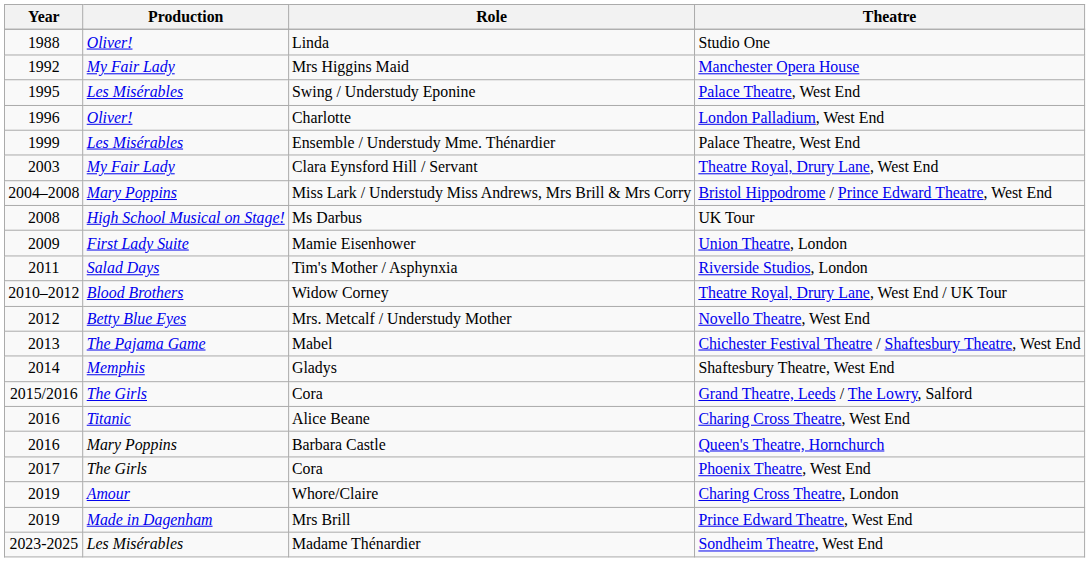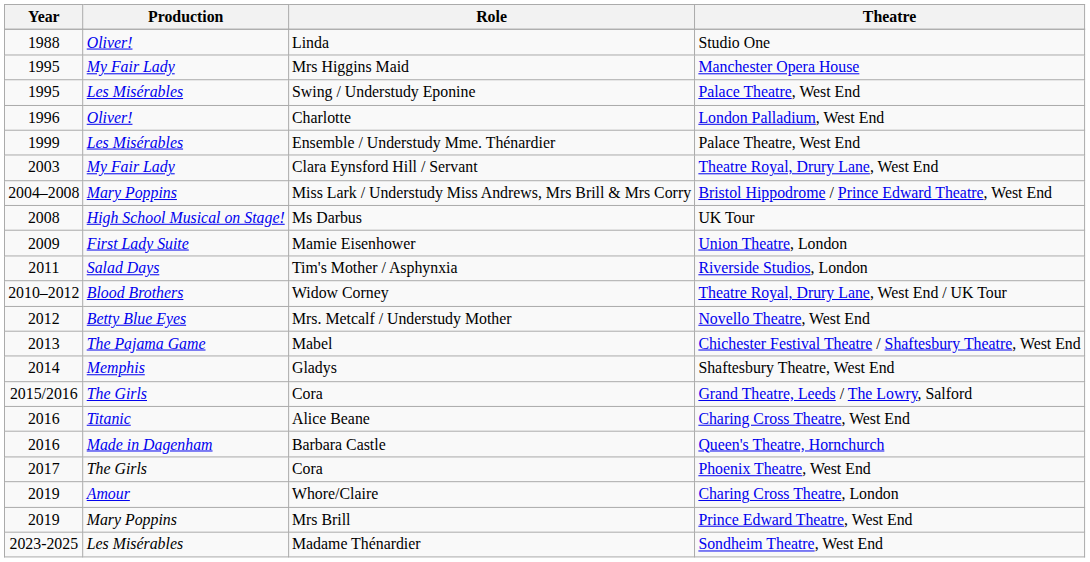 <table class=wikitable>
 <tr>
 <th>Year</th>
 <th>Production</th>
 <th>Role</th>
 <th>Theatre</th>
 </tr>
 <tr>
 </tr>
 <tr>
 <td style="text-align:center;">1988</td>
 <td><em><a href='#'>Oliver!</a></em></td>
 <td>Linda</td>
 <td>Studio One</td>
 </tr>
 <tr>
-<td style="text-align:center;">1992</td>
+<td style="text-align:center;">1995</td>
 <td><em><a href='#'>My Fair Lady</a></em></td>
 <td>Mrs Higgins Maid</td>
 <td><a href='#'>Manchester Opera House</a></td>
 </tr>
 <tr>
 <td style="text-align:center;">1995</td>
 <td><em><a href='#'>Les Misérables</a></em></td>
 <td>Swing / Understudy Eponine</td>
 <td><a href='#'>Palace Theatre</a>, West End</td>
 </tr>
 <tr>
 <td style="text-align:center;">1996</td>
 <td><em><a href='#'>Oliver!</a></em></td>
 <td>Charlotte</td>
 <td><a href='#'>London Palladium</a>, West End</td>
 </tr>
 <tr>
 <td style="text-align:center;">1999</td>
 <td><em><a href='#'>Les Misérables</a></em></td>
 <td>Ensemble / Understudy Mme. Thénardier</td>
 <td>Palace Theatre, West End</td>
 </tr>
 <tr>
 <td style="text-align:center;">2003</td>
 <td><em><a href='#'>My Fair Lady</a></em></td>
 <td>Clara Eynsford Hill / Servant</td>
 <td><a href='#'>Theatre Royal, Drury Lane</a>, West End</td>
 </tr>
 <tr>
 <td style="text-align:center;">2004–2008</td>
 <td><em><a href='#'>Mary Poppins</a></em></td>
 <td>Miss Lark / Understudy Miss Andrews, Mrs Brill & Mrs Corry</td>
 <td><a href='#'>Bristol Hippodrome</a> / <a href='#'>Prince Edward Theatre</a>, West End</td>
 </tr>
 <tr>
 <td style="text-align:center;">2008</td>
 <td><em><a href='#'>High School Musical on Stage!</a></em></td>
 <td>Ms Darbus</td>
 <td>UK Tour</td>
 </tr>
 <tr>
 <td style="text-align:center;">2009</td>
 <td><em><a href='#'>First Lady Suite</a></em></td>
 <td>Mamie Eisenhower</td>
 <td><a href='#'>Union Theatre</a>, London</td>
 </tr>
 <tr>
 <td style="text-align:center;">2011</td>
 <td><em><a href='#'>Salad Days</a></em></td>
 <td>Tim's Mother / Asphynxia</td>
 <td><a href='#'>Riverside Studios</a>, London</td>
 </tr>
 <tr>
 <td style="text-align:center;">2010–2012</td>
 <td><em><a href='#'>Blood Brothers</a></em></td>
 <td>Widow Corney</td>
 <td><a href='#'>Theatre Royal, Drury Lane</a>, West End / UK Tour</td>
 </tr>
 <tr>
 <td style="text-align:center;">2012</td>
 <td><em><a href='#'>Betty Blue Eyes</a></em></td>
 <td>Mrs. Metcalf / Understudy Mother</td>
 <td><a href='#'>Novello Theatre</a>, West End</td>
 </tr>
 <tr>
 <td style="text-align:center;">2013</td>
 <td><em><a href='#'>The Pajama Game</a></em></td>
 <td>Mabel</td>
 <td><a href='#'>Chichester Festival Theatre</a> / <a href='#'>Shaftesbury Theatre</a>, West End</td>
 </tr>
 <tr>
 <td style="text-align:center;">2014</td>
 <td><em><a href='#'>Memphis</a></em></td>
 <td>Gladys</td>
 <td>Shaftesbury Theatre, West End</td>
 </tr>
 <tr>
 <td style="text-align:center;">2015/2016</td>
 <td><em><a href='#'>The Girls</a></em></td>
 <td>Cora</td>
 <td><a href='#'>Grand Theatre, Leeds</a> / <a href='#'>The Lowry</a>, Salford</td>
 </tr>
 <tr>
 <td style="text-align:center;">2016</td>
 <td><em><a href='#'>Titanic</a></em></td>
 <td>Alice Beane</td>
 <td><a href='#'>Charing Cross Theatre</a>, West End</td>
 </tr>
 <tr>
 <td style="text-align:center;">2016</td>
-<td><em>Mary Poppins</em></td>
+<td><em><a href='#'>Made in Dagenham</a></em></td>
 <td>Barbara Castle</td>
 <td><a href='#'>Queen's Theatre, Hornchurch</a></td>
 </tr>
 <tr>
 <td style="text-align:center;">2017</td>
 <td><em>The Girls</em></td>
 <td>Cora</td>
 <td><a href='#'>Phoenix Theatre</a>, West End</td>
 </tr>
 <tr>
 <td style="text-align:center;">2019</td>
 <td><a href='#'><em>Amour</em></a></td>
 <td>Whore/Claire</td>
 <td><a href='#'>Charing Cross Theatre</a>, London</td>
 </tr>
 <tr>
 <td style="text-align:center;">2019</td>
-<td><em><a href='#'>Made in Dagenham</a></em></td>
+<td><em>Mary Poppins</em></td>
 <td>Mrs Brill</td>
 <td><a href='#'>Prince Edward Theatre</a>, West End</td>
 </tr>
 <tr>
 <td style="text-align:center;">2023-2025</td>
 <td><em>Les Misérables</em></td>
 <td>Madame Thénardier</td>
 <td><a href='#'>Sondheim Theatre</a>, West End</td>
 </tr>
 </table>
